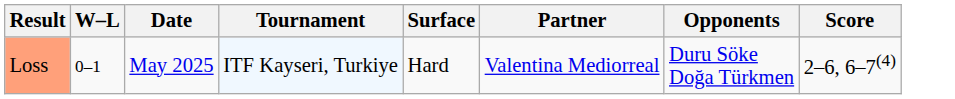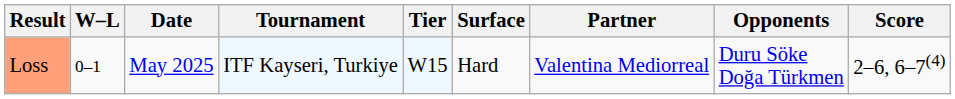 <table class="sortable wikitable">
 <tr>
 <th>Result</th>
 <th class="unsortable">W–L</th>
 <th>Date</th>
 <th>Tournament</th>
+<th>Tier</th>
 <th>Surface</th>
 <th>Partner</th>
 <th>Opponents</th>
 <th class="unsortable">Score</th>
 </tr>
 <tr>
 <td style="background:#ffa07a">Loss</td>
 <td><small>0–1</small></td>
 <td><a href='#'>May 2025</a></td>
 <td style="background:#f0f8ff;">ITF Kayseri, Turkiye</td>
+<td style="background:#f0f8ff;">W15</td>
 <td>Hard</td>
 <td> <a href='#'>Valentina Mediorreal</a></td>
 <td> <a href='#'>Duru Söke</a> <br>  <a href='#'>Doğa Türkmen</a></td>
 <td>2–6, 6–7<sup>(4)</sup></td>
 </tr>
 </table>
